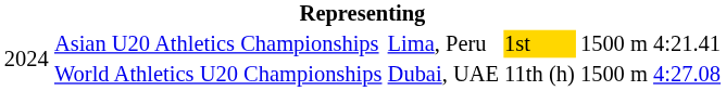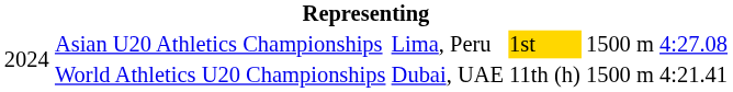 <table>
 <tr>
 <th colspan="6">Representing </th>
 </tr>
 <tr>
 <td rowspan="2">2024</td>
 <td><a href='#'>Asian U20 Athletics Championships</a></td>
 <td><a href='#'>Lima</a>, Peru</td>
 <td bgcolor=gold>1st</td>
 <td>1500 m</td>
-<td>4:21.41</td>
+<td><a href='#'>4:27.08</a></td>
 </tr>
 <tr>
 <td><a href='#'>World Athletics U20 Championships</a></td>
 <td><a href='#'>Dubai</a>, UAE</td>
 <td>11th (h)</td>
 <td>1500 m</td>
-<td><a href='#'>4:27.08</a></td>
+<td>4:21.41</td>
 </tr>
 </table>
